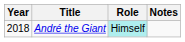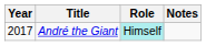 <table class="wikitable sortable">
 <tr>
 <th>Year</th>
 <th>Title</th>
 <th>Role</th>
 <th>Notes</th>
 </tr>
 <tr>
-<td>2018</td>
+<td>2017</td>
 <td><em><a href='#'>André the Giant</a></em></td>
 <td style="background: paleturquoise;">Himself</td>
 <td></td>
 </tr>
 </table>
